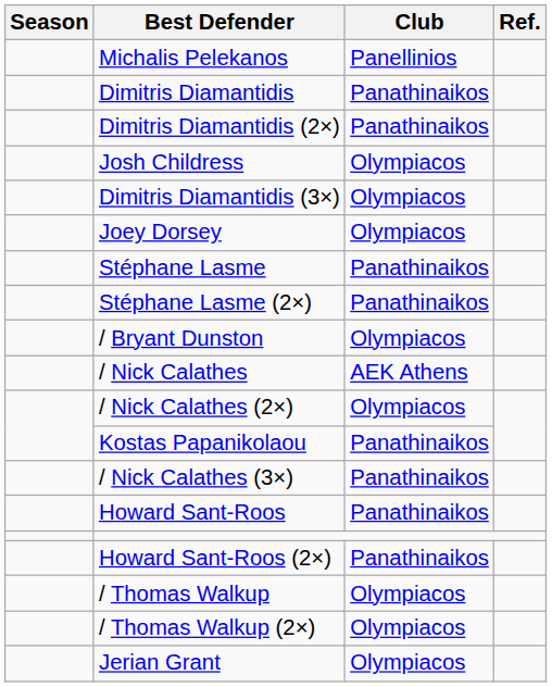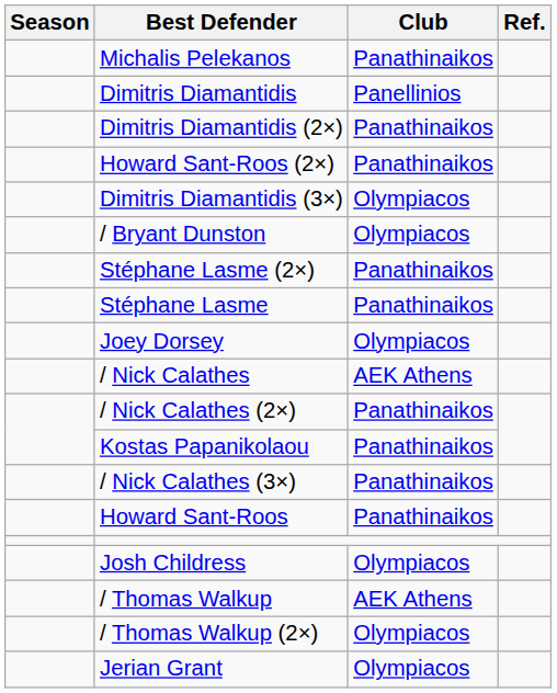 <table class="wikitable sortable">
 <tr>
 <th>Season</th>
 <th>Best Defender</th>
 <th>Club</th>
 <th>Ref.</th>
 </tr>
 <tr>
 <td></td>
 <td> <a href='#'>Michalis Pelekanos</a></td>
-<td><a href='#'>Panellinios</a></td>
+<td><a href='#'>Panathinaikos</a></td>
 <td></td>
 </tr>
 <tr>
 <td></td>
 <td> <a href='#'>Dimitris Diamantidis</a></td>
-<td><a href='#'>Panathinaikos</a></td>
+<td><a href='#'>Panellinios</a></td>
 <td></td>
 </tr>
 <tr>
 <td></td>
 <td> <a href='#'>Dimitris Diamantidis</a> (2×)</td>
 <td><a href='#'>Panathinaikos</a></td>
 <td></td>
 </tr>
 <tr>
 <td></td>
-<td> <a href='#'>Josh Childress</a></td>
-<td><a href='#'>Olympiacos</a></td>
+<td> <a href='#'>Howard Sant-Roos</a> (2×)</td>
+<td><a href='#'>Panathinaikos</a></td>
 <td></td>
 </tr>
 <tr>
 <td></td>
 <td> <a href='#'>Dimitris Diamantidis</a> (3×)</td>
 <td><a href='#'>Olympiacos</a></td>
 <td></td>
 </tr>
 <tr>
 <td></td>
-<td> <a href='#'>Joey Dorsey</a></td>
+<td>/ <a href='#'>Bryant Dunston</a></td>
 <td><a href='#'>Olympiacos</a></td>
+<td></td>
+</tr>
+<tr>
+<td></td>
+<td> <a href='#'>Stéphane Lasme</a> (2×)</td>
+<td><a href='#'>Panathinaikos</a></td>
 <td></td>
 </tr>
 <tr>
 <td></td>
 <td> <a href='#'>Stéphane Lasme</a></td>
 <td><a href='#'>Panathinaikos</a></td>
 <td></td>
 </tr>
 <tr>
 <td></td>
-<td> <a href='#'>Stéphane Lasme</a> (2×)</td>
-<td><a href='#'>Panathinaikos</a></td>
-<td></td>
-</tr>
-<tr>
-<td></td>
-<td>/ <a href='#'>Bryant Dunston</a></td>
+<td> <a href='#'>Joey Dorsey</a></td>
 <td><a href='#'>Olympiacos</a></td>
 <td></td>
 </tr>
 <tr>
 <td></td>
 <td>/ <a href='#'>Nick Calathes</a></td>
 <td><a href='#'>AEK Athens</a></td>
 <td></td>
 </tr>
 <tr>
 <td rowspan="2"></td>
 <td>/ <a href='#'>Nick Calathes</a> (2×)</td>
-<td><a href='#'>Olympiacos</a></td>
+<td><a href='#'>Panathinaikos</a></td>
 <td rowspan="2"></td>
 </tr>
 <tr>
 <td> <a href='#'>Kostas Papanikolaou</a></td>
 <td><a href='#'>Panathinaikos</a></td>
 </tr>
 <tr>
 <td></td>
 <td>/ <a href='#'>Nick Calathes</a> (3×)</td>
 <td><a href='#'>Panathinaikos</a></td>
 <td></td>
 </tr>
 <tr>
 <td></td>
 <td> <a href='#'>Howard Sant-Roos</a></td>
 <td><a href='#'>Panathinaikos</a></td>
 <td></td>
 </tr>
 <tr>
 <td></td>
 <td colspan="3"></td>
 </tr>
 <tr>
 <td></td>
-<td> <a href='#'>Howard Sant-Roos</a> (2×)</td>
-<td><a href='#'>Panathinaikos</a></td>
+<td> <a href='#'>Josh Childress</a></td>
+<td><a href='#'>Olympiacos</a></td>
 <td></td>
 </tr>
 <tr>
 <td></td>
 <td>/ <a href='#'>Thomas Walkup</a></td>
-<td><a href='#'>Olympiacos</a></td>
+<td><a href='#'>AEK Athens</a></td>
 <td></td>
 </tr>
 <tr>
 <td></td>
 <td>/ <a href='#'>Thomas Walkup</a>  (2×)</td>
 <td><a href='#'>Olympiacos</a></td>
 <td></td>
 </tr>
 <tr>
 <td></td>
 <td> <a href='#'>Jerian Grant</a></td>
 <td><a href='#'>Olympiacos</a></td>
 <td></td>
 </tr>
 </table>
